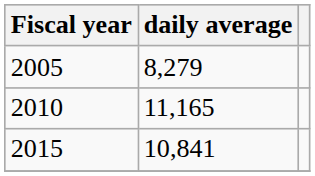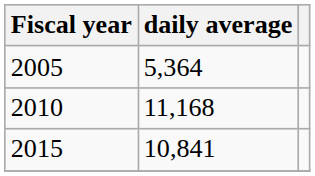 <table class="wikitable">
 <tr>
 <th>Fiscal year</th>
 <th>daily average</th>
 <th></th>
 </tr>
 <tr>
 <td>2005</td>
-<td>8,279</td>
+<td>5,364</td>
 <td></td>
 </tr>
 <tr>
 <td>2010</td>
-<td>11,165</td>
+<td>11,168</td>
 <td></td>
 </tr>
 <tr>
 <td>2015</td>
 <td>10,841</td>
 <td></td>
 </tr>
 <tr>
 </tr>
 </table>
